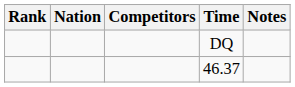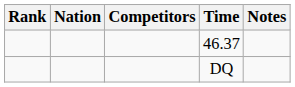 <table class="wikitable sortable" style="text-align:center">
 <tr>
 <th>Rank</th>
 <th>Nation</th>
 <th>Competitors</th>
 <th>Time</th>
 <th>Notes</th>
 </tr>
 <tr>
 <td align=center></td>
 <td align=left></td>
 <td align=left></td>
-<td>DQ</td>
+<td>46.37</td>
 <td></td>
 </tr>
 <tr>
 <td align=center></td>
 <td align=left></td>
 <td align=left></td>
-<td>46.37</td>
+<td>DQ</td>
 <td></td>
 </tr>
 </table>
